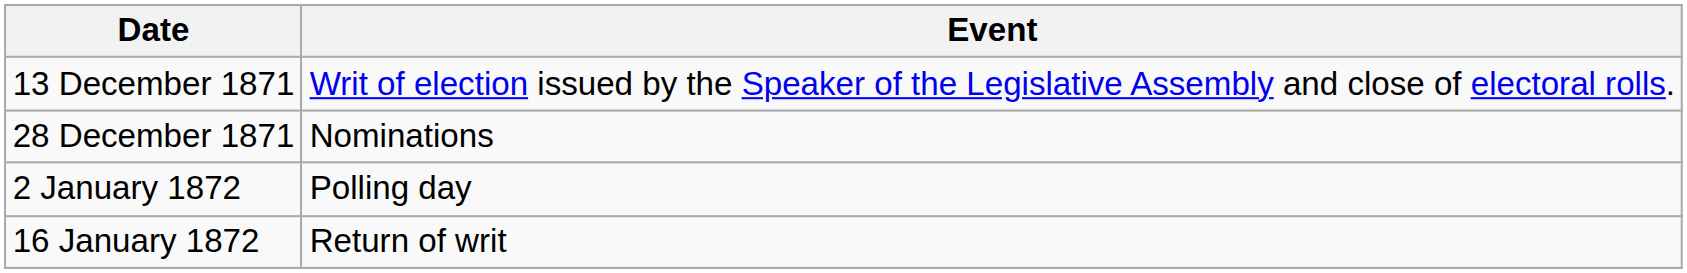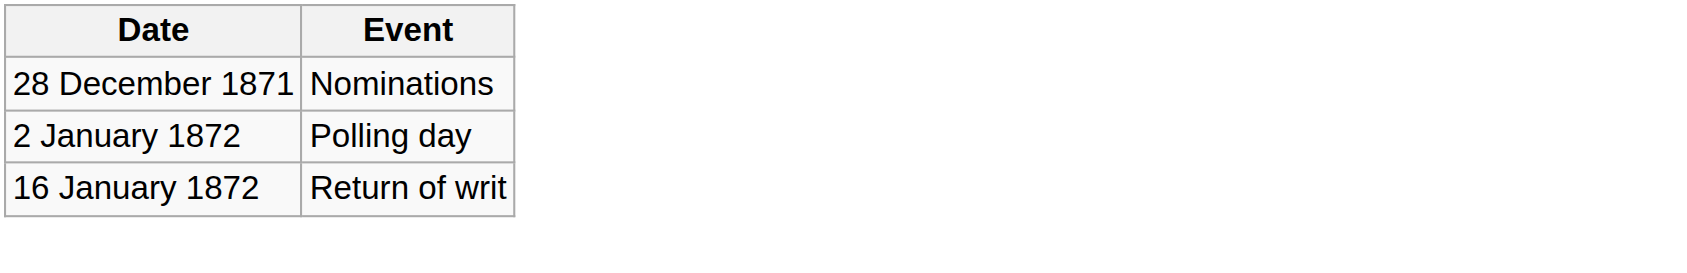 <table class="wikitable">
 <tr>
 <th>Date</th>
 <th>Event</th>
-</tr>
-<tr>
-<td>13 December 1871</td>
-<td><a href='#'>Writ of election</a> issued by the <a href='#'>Speaker of the Legislative Assembly</a> and close of <a href='#'>electoral rolls</a>.</td>
 </tr>
 <tr>
 <td>28 December 1871</td>
 <td>Nominations</td>
 </tr>
 <tr>
 <td>2 January 1872</td>
 <td>Polling day</td>
 </tr>
 <tr>
 <td>16 January 1872</td>
 <td>Return of writ</td>
 </tr>
 </table>
